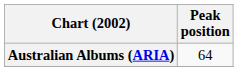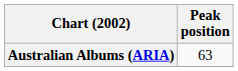 <table class="wikitable sortable plainrowheaders" style="text-align:center">
 <tr>
 <th scope="col">Chart (2002)</th>
 <th scope="col">Peak<br>position</th>
 </tr>
 <tr>
 <th scope="row">Australian Albums (<a href='#'>ARIA</a>)</th>
-<td>64</td>
+<td>63</td>
 </tr>
 <tr>
 </tr>
 </table>
